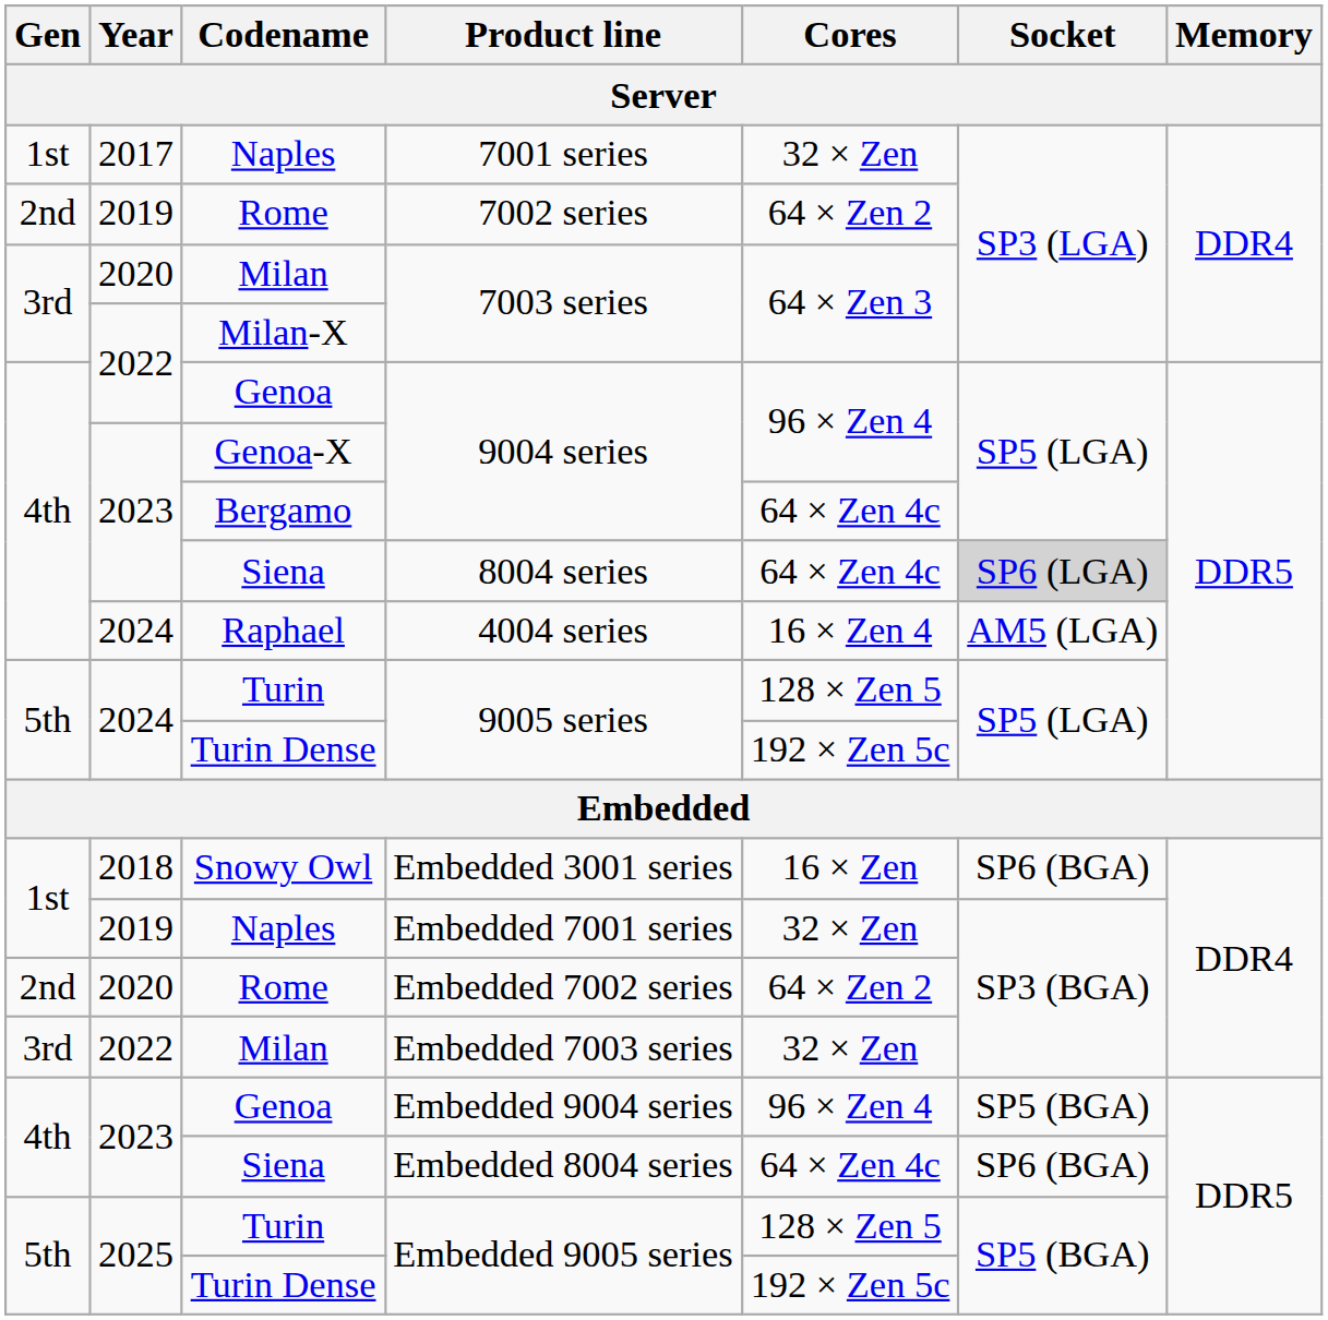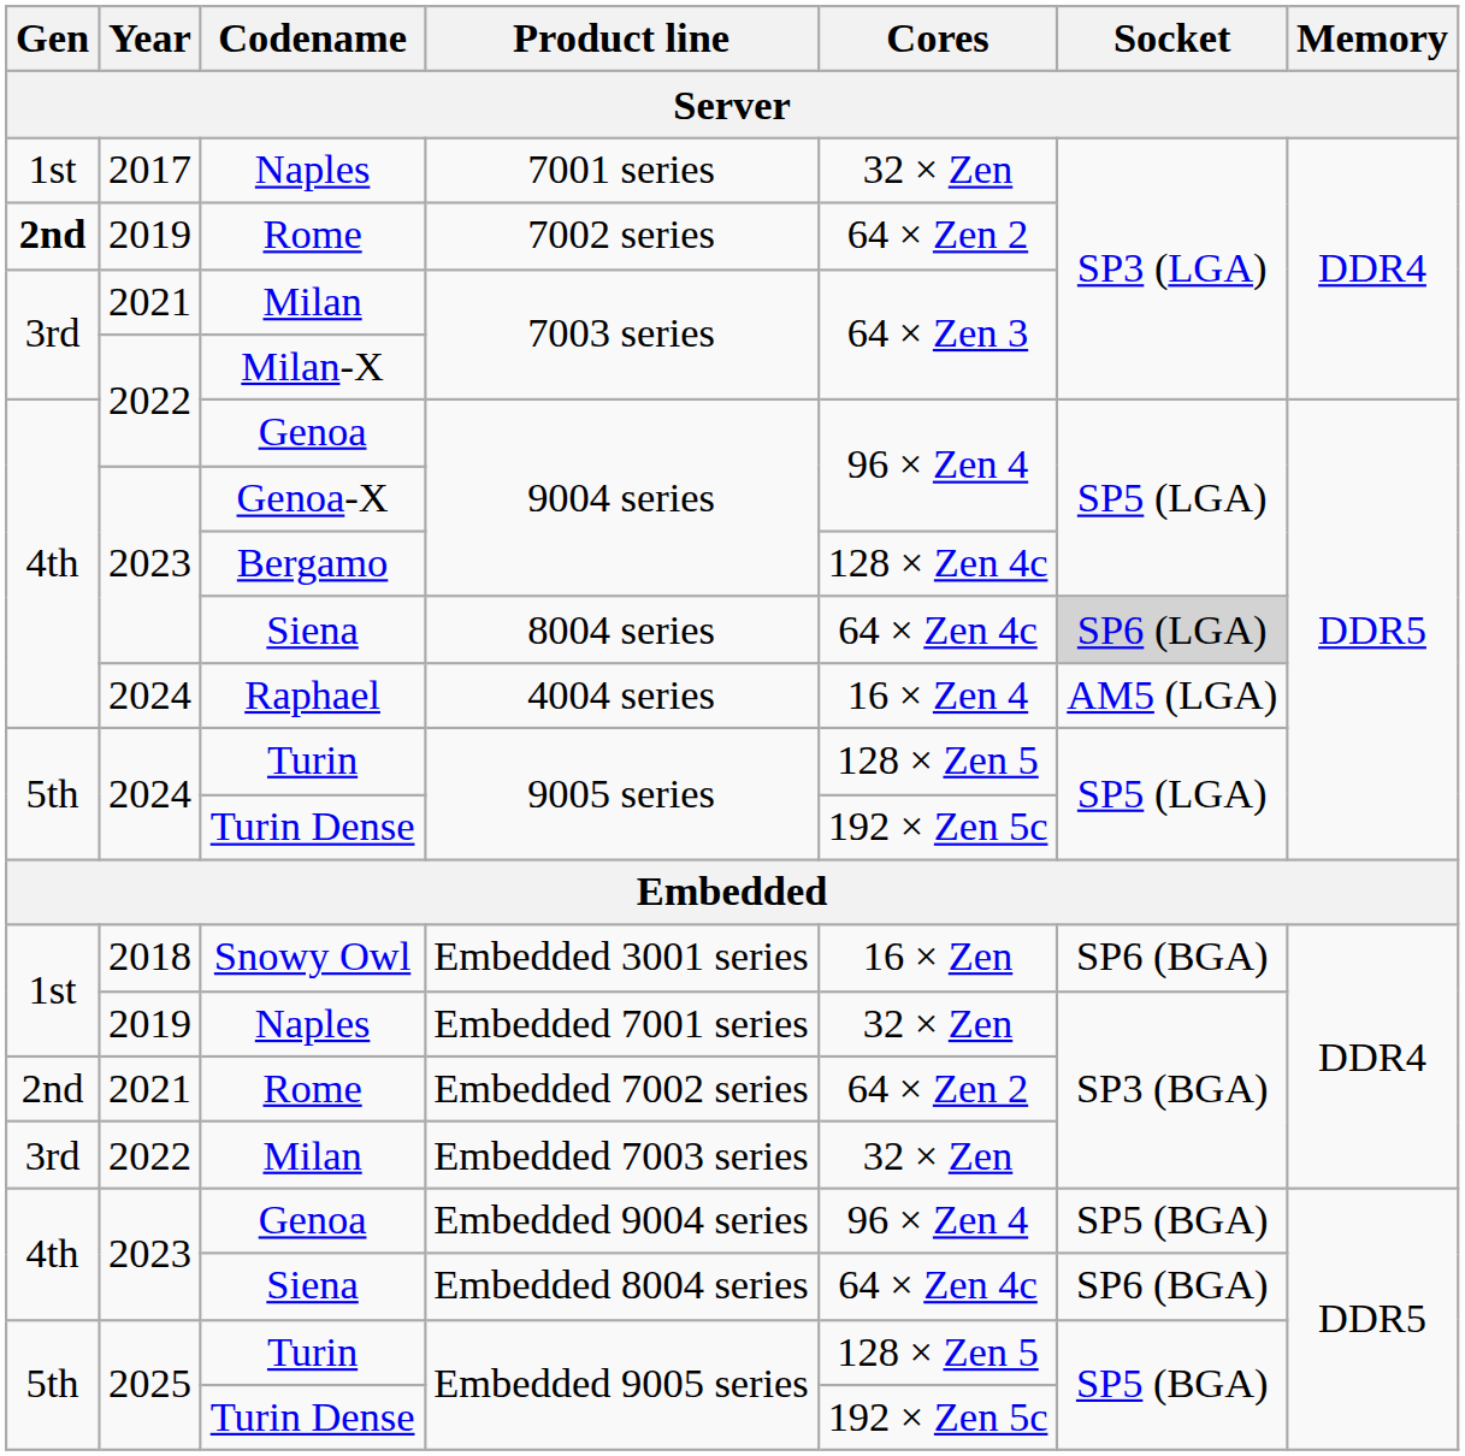 <table class="wikitable nowrap" style="text-align:center">
 <tr>
 <th>Gen</th>
 <th>Year</th>
 <th>Codename</th>
 <th>Product line</th>
 <th>Cores</th>
 <th>Socket</th>
 <th>Memory</th>
 </tr>
 <tr>
 <th colspan="7">Server</th>
 </tr>
 <tr>
 <td>1st</td>
 <td>2017</td>
 <td><a href='#'>Naples</a></td>
 <td>7001 series</td>
 <td>32 × <a href='#'>Zen</a></td>
 <td rowspan="4"><a href='#'>SP3</a> (<a href='#'>LGA</a>)</td>
 <td rowspan="4"><a href='#'>DDR4</a></td>
 </tr>
 <tr>
-<td>2nd</td>
+<td><strong>2nd</strong></td>
 <td>2019</td>
 <td><a href='#'>Rome</a></td>
 <td>7002 series</td>
 <td>64 × <a href='#'>Zen 2</a></td>
 </tr>
 <tr>
 <td rowspan="2">3rd</td>
-<td>2020</td>
+<td>2021</td>
 <td><a href='#'>Milan</a></td>
 <td rowspan="2">7003 series</td>
 <td rowspan="2">64 × <a href='#'>Zen 3</a></td>
 </tr>
 <tr>
 <td rowspan="2">2022</td>
 <td><a href='#'>Milan</a>-X</td>
 </tr>
 <tr>
 <td rowspan="5">4th</td>
 <td><a href='#'>Genoa</a></td>
 <td rowspan="3">9004 series</td>
 <td rowspan="2">96 × <a href='#'>Zen 4</a></td>
 <td rowspan="3"><a href='#'>SP5</a> (LGA)</td>
 <td rowspan="7"><a href='#'>DDR5</a></td>
 </tr>
 <tr>
 <td rowspan="3">2023</td>
 <td><a href='#'>Genoa</a>-X</td>
 </tr>
 <tr>
 <td><a href='#'>Bergamo</a></td>
-<td>64 × <a href='#'>Zen 4c</a></td>
+<td>128 × <a href='#'>Zen 4c</a></td>
 </tr>
 <tr>
 <td><a href='#'>Siena</a></td>
 <td>8004 series</td>
 <td>64 × <a href='#'>Zen 4c</a></td>
 <td style="background: lightgrey;"><a href='#'>SP6</a> (LGA)</td>
 </tr>
 <tr>
 <td>2024</td>
 <td><a href='#'>Raphael</a></td>
 <td>4004 series</td>
 <td>16 × <a href='#'>Zen 4</a></td>
 <td><a href='#'>AM5</a> (LGA)</td>
 </tr>
 <tr>
 <td rowspan="2">5th</td>
 <td rowspan="2">2024</td>
 <td><a href='#'>Turin</a></td>
 <td rowspan="2">9005 series</td>
 <td>128 × <a href='#'>Zen 5</a></td>
 <td rowspan="2"><a href='#'>SP5</a> (LGA)</td>
 </tr>
 <tr>
 <td><a href='#'>Turin Dense</a></td>
 <td>192 × <a href='#'>Zen 5c</a></td>
 </tr>
 <tr>
 <th colspan="7">Embedded</th>
 </tr>
 <tr>
 <td rowspan="2">1st</td>
 <td>2018</td>
 <td><a href='#'>Snowy Owl</a></td>
 <td>Embedded 3001 series</td>
 <td>16 × <a href='#'>Zen</a></td>
 <td>SP6 (BGA)</td>
 <td rowspan="4">DDR4</td>
 </tr>
 <tr>
 <td>2019</td>
 <td><a href='#'>Naples</a></td>
 <td>Embedded 7001 series</td>
 <td>32 × <a href='#'>Zen</a></td>
 <td rowspan="3">SP3 (BGA)</td>
 </tr>
 <tr>
 <td>2nd</td>
-<td>2020</td>
+<td>2021</td>
 <td><a href='#'>Rome</a></td>
 <td>Embedded 7002 series</td>
 <td>64 × <a href='#'>Zen 2</a></td>
 </tr>
 <tr>
 <td>3rd</td>
 <td>2022</td>
 <td><a href='#'>Milan</a></td>
 <td>Embedded 7003 series</td>
 <td>32 × <a href='#'>Zen</a></td>
 </tr>
 <tr>
 <td rowspan="2">4th</td>
 <td rowspan="2">2023</td>
 <td><a href='#'>Genoa</a></td>
 <td>Embedded 9004 series</td>
 <td>96 × <a href='#'>Zen 4</a></td>
 <td>SP5 (BGA)</td>
 <td rowspan="4">DDR5</td>
 </tr>
 <tr>
 <td><a href='#'>Siena</a></td>
 <td>Embedded 8004 series</td>
 <td>64 × <a href='#'>Zen 4c</a></td>
 <td>SP6 (BGA)</td>
 </tr>
 <tr>
 <td rowspan="2">5th</td>
 <td rowspan="2">2025</td>
 <td><a href='#'>Turin</a></td>
 <td rowspan="2">Embedded 9005 series</td>
 <td>128 × <a href='#'>Zen 5</a></td>
 <td rowspan="2"><a href='#'>SP5</a> (BGA)</td>
 </tr>
 <tr>
 <td><a href='#'>Turin Dense</a></td>
 <td>192 × <a href='#'>Zen 5c</a></td>
 </tr>
 </table>
